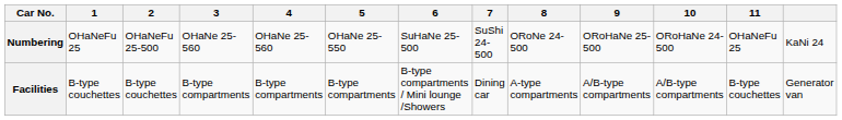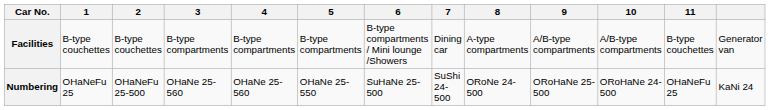 <table class="wikitable">
 <tr>
 <th>Car No.</th>
 <th>1</th>
 <th>2</th>
 <th>3</th>
 <th>4</th>
 <th>5</th>
 <th>6</th>
 <th>7</th>
 <th>8</th>
 <th>9</th>
 <th>10</th>
 <th>11</th>
 <th></th>
 </tr>
 <tr>
+<th>Facilities</th>
+<td>B-type couchettes</td>
+<td>B-type couchettes</td>
+<td>B-type compartments</td>
+<td>B-type compartments</td>
+<td>B-type compartments</td>
+<td>B-type compartments / Mini lounge /Showers</td>
+<td>Dining car</td>
+<td>A-type compartments</td>
+<td>A/B-type compartments</td>
+<td>A/B-type compartments</td>
+<td>B-type couchettes</td>
+<td>Generator van</td>
+</tr>
+<tr>
 <th>Numbering</th>
 <td>OHaNeFu 25</td>
 <td>OHaNeFu 25-500</td>
 <td>OHaNe 25-560</td>
 <td>OHaNe 25-560</td>
 <td>OHaNe 25-550</td>
 <td>SuHaNe 25-500</td>
 <td>SuShi 24-500</td>
 <td>ORoNe 24-500</td>
 <td>ORoHaNe 25-500</td>
 <td>ORoHaNe 24-500</td>
 <td>OHaNeFu 25</td>
 <td>KaNi 24</td>
 </tr>
-<tr>
-<th>Facilities</th>
-<td>B-type couchettes</td>
-<td>B-type couchettes</td>
-<td>B-type compartments</td>
-<td>B-type compartments</td>
-<td>B-type compartments</td>
-<td>B-type compartments / Mini lounge /Showers</td>
-<td>Dining car</td>
-<td>A-type compartments</td>
-<td>A/B-type compartments</td>
-<td>A/B-type compartments</td>
-<td>B-type couchettes</td>
-<td>Generator van</td>
-</tr>
 </table>
